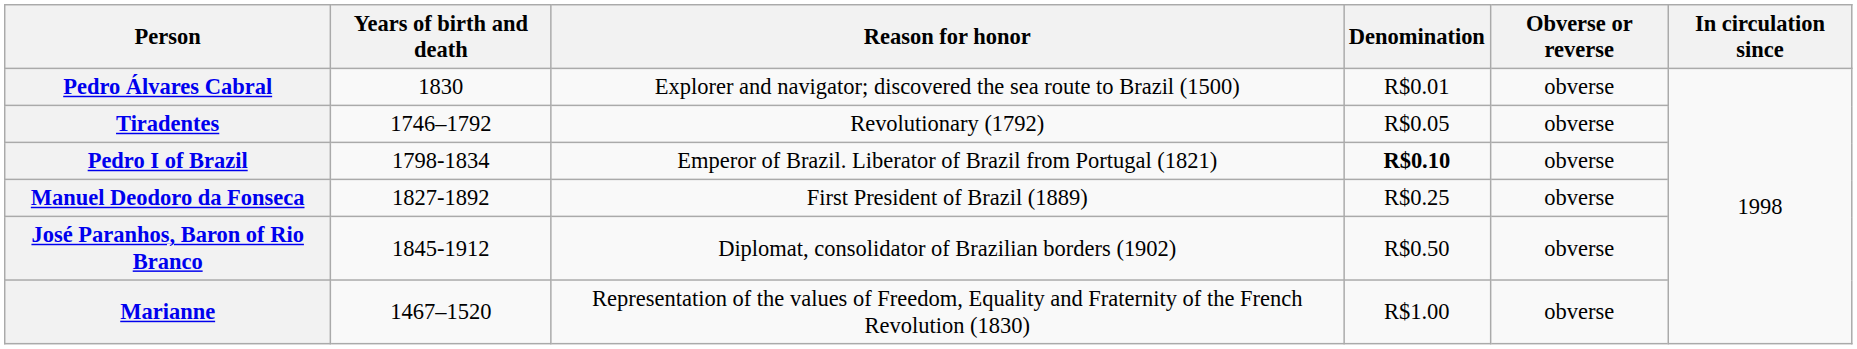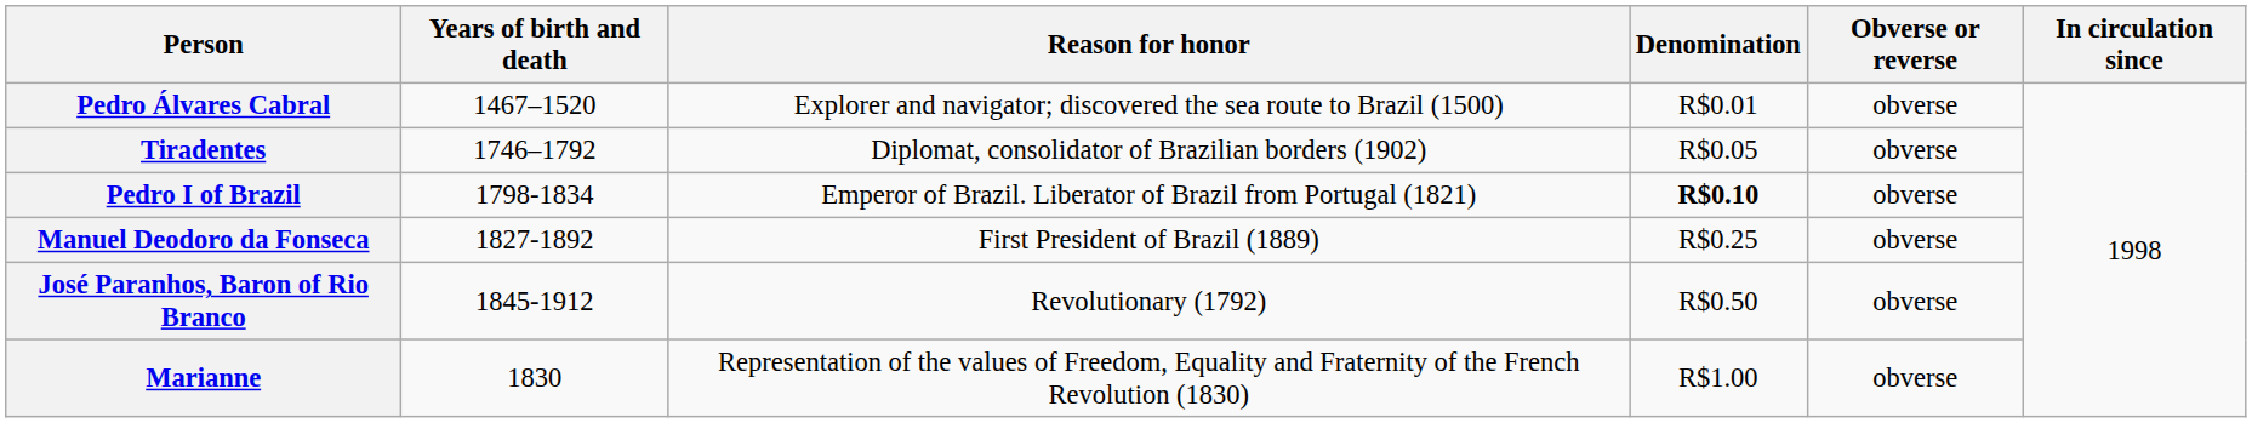 <table class="wikitable" style="font-size:95%; text-align:center;">
 <tr>
 <th>Person</th>
 <th>Years of birth and death</th>
 <th>Reason for honor</th>
 <th>Denomination</th>
 <th>Obverse or reverse</th>
 <th>In circulation since</th>
 </tr>
 <tr>
 <th><a href='#'>Pedro Álvares Cabral</a></th>
-<td>1830</td>
+<td>1467–1520</td>
 <td>Explorer and navigator; discovered the sea route to Brazil (1500)</td>
 <td>R$0.01</td>
 <td>obverse</td>
 <td rowspan="6">1998</td>
 </tr>
 <tr>
 <th><a href='#'>Tiradentes</a></th>
 <td>1746–1792</td>
-<td>Revolutionary (1792)</td>
+<td>Diplomat, consolidator of Brazilian borders (1902)</td>
 <td>R$0.05</td>
 <td>obverse</td>
 </tr>
 <tr>
 <th><a href='#'>Pedro I of Brazil</a></th>
 <td>1798-1834</td>
 <td>Emperor of Brazil. Liberator of Brazil from Portugal (1821)</td>
 <td><strong>R$0.10</strong></td>
 <td>obverse</td>
 </tr>
 <tr>
 <th><a href='#'>Manuel Deodoro da Fonseca</a></th>
 <td>1827-1892</td>
 <td>First President of Brazil (1889)</td>
 <td>R$0.25</td>
 <td>obverse</td>
 </tr>
 <tr>
 <th><a href='#'>José Paranhos, Baron of Rio Branco</a></th>
 <td>1845-1912</td>
-<td>Diplomat, consolidator of Brazilian borders (1902)</td>
+<td>Revolutionary (1792)</td>
 <td>R$0.50</td>
 <td>obverse</td>
 </tr>
 <tr>
 <th><a href='#'>Marianne</a></th>
-<td>1467–1520</td>
+<td>1830</td>
 <td>Representation of the values of Freedom, Equality and Fraternity of the French Revolution (1830)</td>
 <td>R$1.00</td>
 <td>obverse</td>
 </tr>
 </table>
